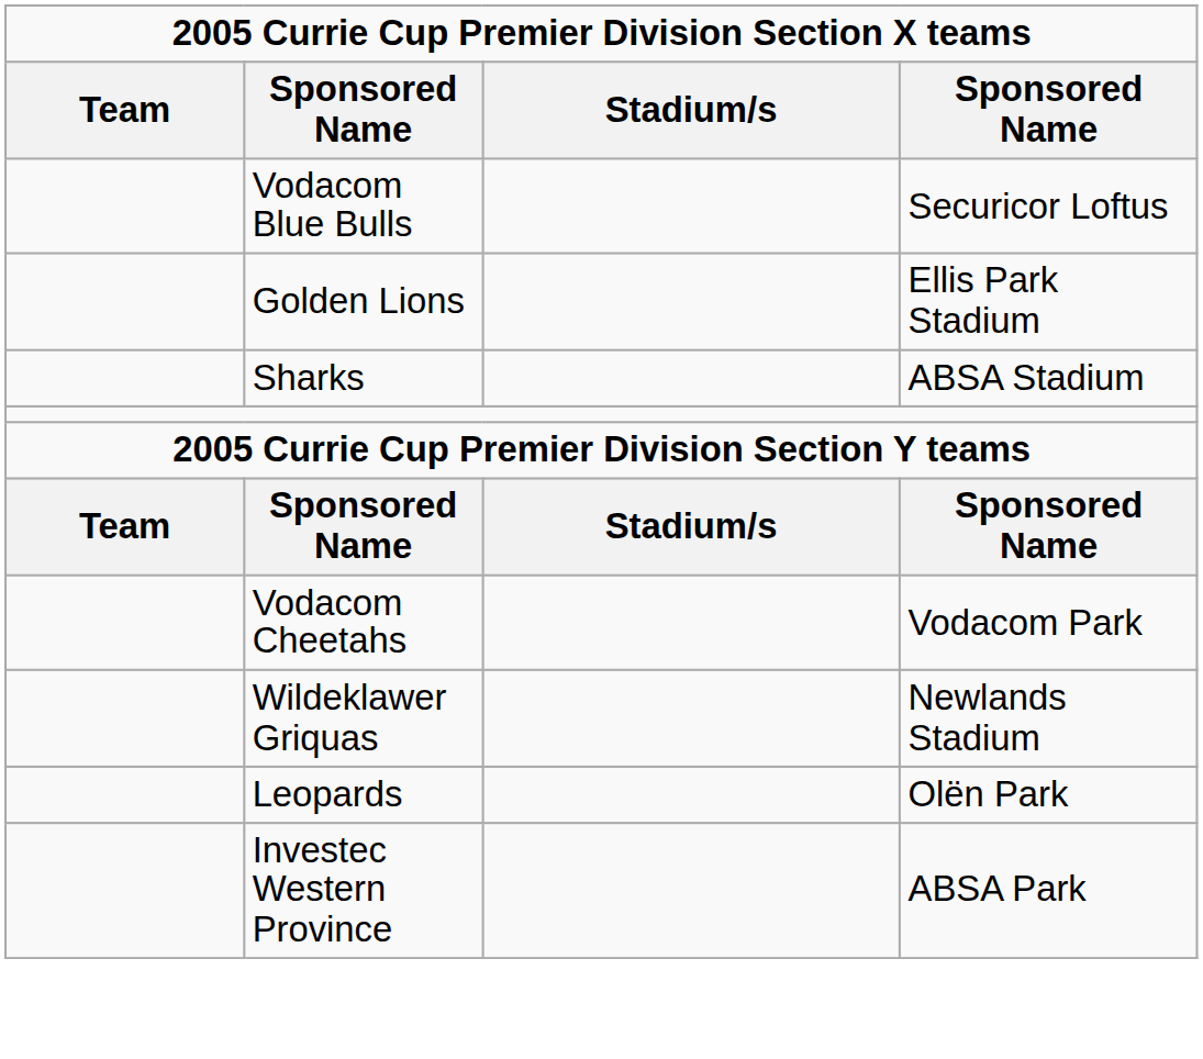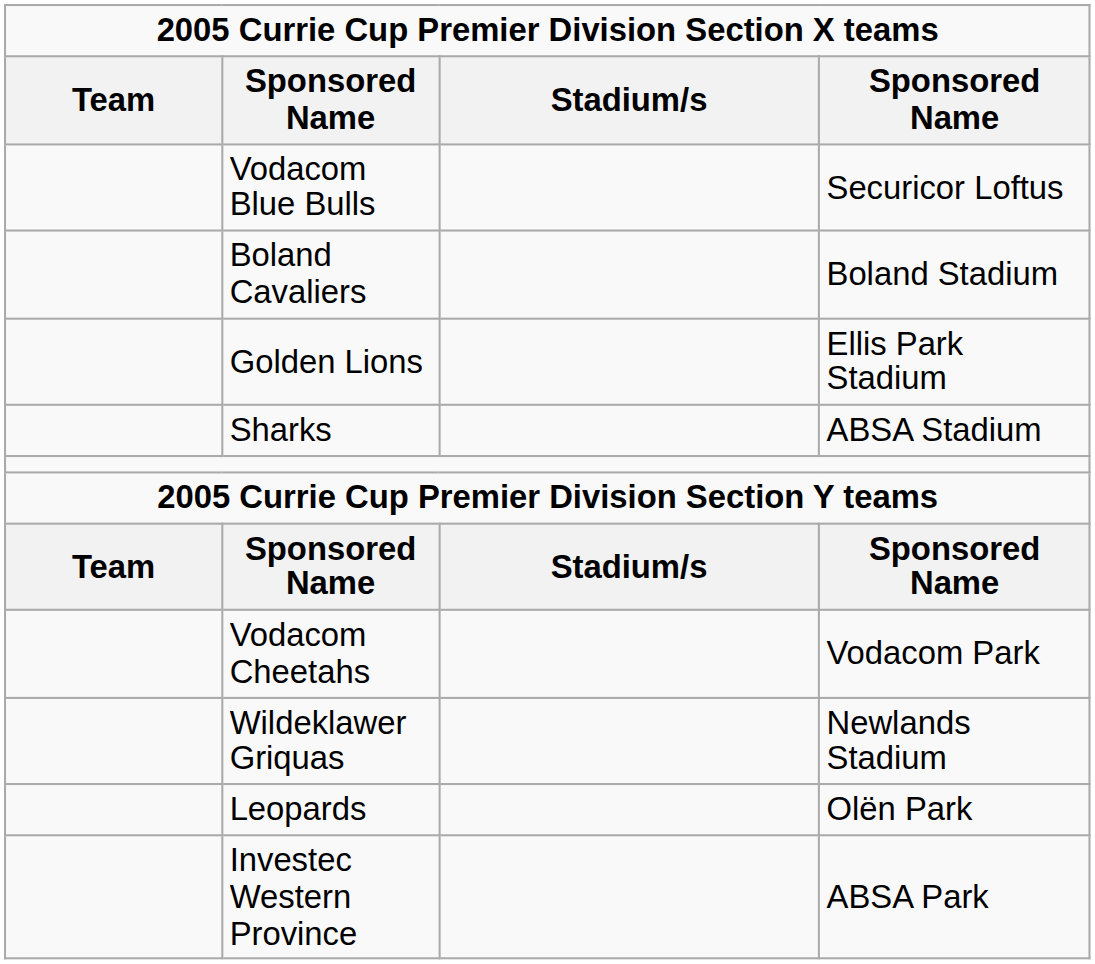 <table class="wikitable collapsible collapsed sortable" style="text-align:left; line-height:110%; font-size:100%; width:60%;">
 <tr>
 <td colspan=4 align=center><strong>2005 Currie Cup Premier Division Section X teams</strong></td>
 </tr>
 <tr>
 <th width="20%">Team</th>
 <th width="20%">Sponsored Name</th>
 <th width="35%">Stadium/s</th>
 <th width="25%">Sponsored Name</th>
 </tr>
 <tr>
 <td></td>
 <td>Vodacom Blue Bulls</td>
 <td></td>
 <td>Securicor Loftus</td>
+</tr>
+<tr>
+<td></td>
+<td>Boland Cavaliers</td>
+<td></td>
+<td>Boland Stadium</td>
 </tr>
 <tr>
 <td></td>
 <td>Golden Lions</td>
 <td></td>
 <td>Ellis Park Stadium</td>
 </tr>
 <tr>
 <td></td>
 <td>Sharks</td>
 <td></td>
 <td>ABSA Stadium</td>
 </tr>
 <tr>
 <td colspan=4 align=center></td>
 </tr>
 <tr>
 <td colspan=4 align=center><strong>2005 Currie Cup Premier Division Section Y teams</strong></td>
 </tr>
 <tr>
 <th width="20%">Team</th>
 <th width="20%">Sponsored Name</th>
 <th width="35%">Stadium/s</th>
 <th width="25%">Sponsored Name</th>
 </tr>
 <tr>
 <td></td>
 <td>Vodacom Cheetahs</td>
 <td></td>
 <td>Vodacom Park</td>
 </tr>
 <tr>
 <td></td>
 <td>Wildeklawer Griquas</td>
 <td></td>
 <td>Newlands Stadium</td>
 </tr>
 <tr>
 <td></td>
 <td>Leopards</td>
 <td></td>
 <td>Olën Park</td>
 </tr>
 <tr>
 <td></td>
 <td>Investec Western Province</td>
 <td></td>
 <td>ABSA Park</td>
 </tr>
 </table>
